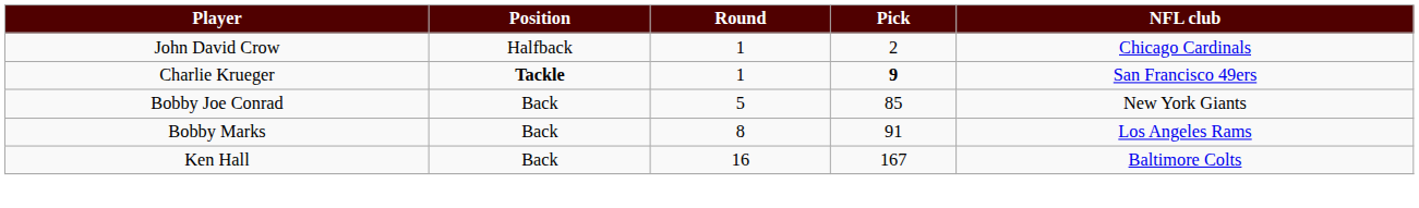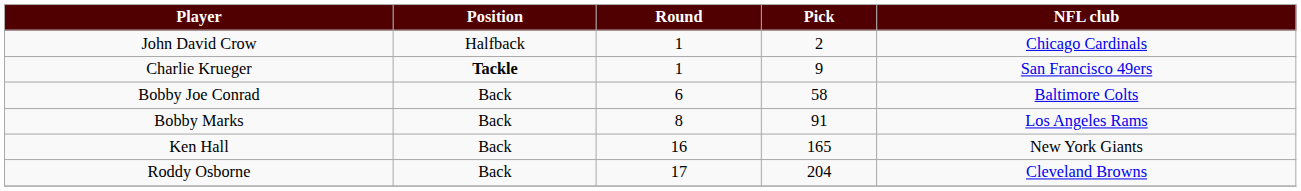 <table class="wikitable" width="80%">
 <tr align="center"  style="background:#500000;color:#FFFFFF;">
 <td><strong>Player</strong></td>
 <td><strong>Position</strong></td>
 <td><strong>Round</strong></td>
 <td><strong>Pick</strong></td>
 <td><strong>NFL club</strong></td>
 </tr>
 <tr align="center" bgcolor="">
 <td>John David Crow</td>
 <td>Halfback</td>
 <td>1</td>
 <td>2</td>
 <td><a href='#'>Chicago Cardinals</a></td>
 </tr>
 <tr align="center" bgcolor="">
 <td>Charlie Krueger</td>
 <td><strong>Tackle</strong></td>
 <td>1</td>
-<td><strong>9</strong></td>
+<td>9</td>
 <td><a href='#'>San Francisco 49ers</a></td>
 </tr>
 <tr align="center" bgcolor="">
 <td>Bobby Joe Conrad</td>
 <td>Back</td>
-<td>5</td>
-<td>85</td>
-<td>New York Giants</td>
+<td>6</td>
+<td>58</td>
+<td><a href='#'>Baltimore Colts</a></td>
 </tr>
 <tr align="center" bgcolor="">
 <td>Bobby Marks</td>
 <td>Back</td>
 <td>8</td>
 <td>91</td>
 <td><a href='#'>Los Angeles Rams</a></td>
 </tr>
 <tr align="center" bgcolor="">
 <td>Ken Hall</td>
 <td>Back</td>
 <td>16</td>
-<td>167</td>
-<td><a href='#'>Baltimore Colts</a></td>
+<td>165</td>
+<td>New York Giants</td>
+</tr>
+<tr align="center" bgcolor="">
+<td>Roddy Osborne</td>
+<td>Back</td>
+<td>17</td>
+<td>204</td>
+<td><a href='#'>Cleveland Browns</a></td>
 </tr>
 <tr align="center" bgcolor="">
 </tr>
 </table>
